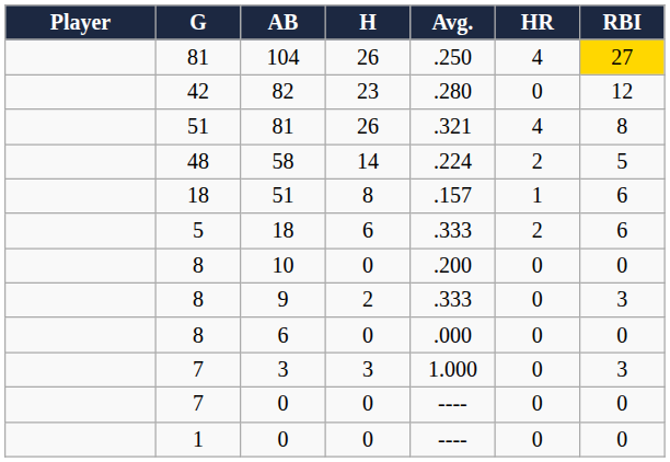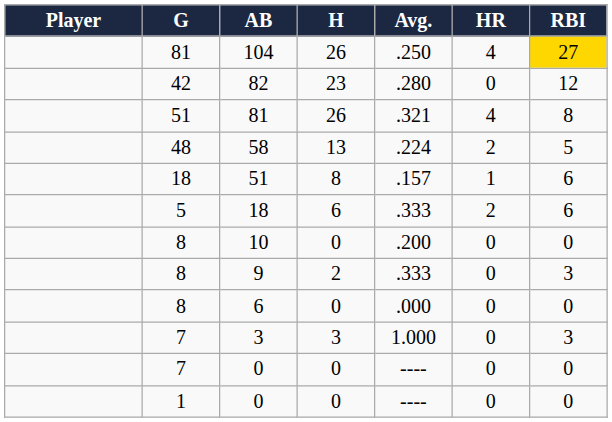 <table class="wikitable sortable" style="text-align:center;">
 <tr>
 <th style="background:#1c2841;color:white;" width="16%">Player</th>
 <th style="background:#1c2841;color:white;" width="9%">G</th>
 <th style="background:#1c2841;color:white;" width="9%">AB</th>
 <th style="background:#1c2841;color:white;" width="9%">H</th>
 <th style="background:#1c2841;color:white;" width="9%">Avg.</th>
 <th style="background:#1c2841;color:white;" width="9%">HR</th>
 <th style="background:#1c2841;color:white;" width="9%">RBI</th>
 </tr>
 <tr align="center">
 <td></td>
 <td>81</td>
 <td>104</td>
 <td>26</td>
 <td>.250</td>
 <td>4</td>
 <td style="background: gold;">27</td>
 </tr>
 <tr align="center">
 <td></td>
 <td>42</td>
 <td>82</td>
 <td>23</td>
 <td>.280</td>
 <td>0</td>
 <td>12</td>
 </tr>
 <tr align="center">
 <td></td>
 <td>51</td>
 <td>81</td>
 <td>26</td>
 <td>.321</td>
 <td>4</td>
 <td>8</td>
 </tr>
 <tr align="center">
 <td></td>
 <td>48</td>
 <td>58</td>
-<td>14</td>
+<td>13</td>
 <td>.224</td>
 <td>2</td>
 <td>5</td>
 </tr>
 <tr align="center">
 <td></td>
 <td>18</td>
 <td>51</td>
 <td>8</td>
 <td>.157</td>
 <td>1</td>
 <td>6</td>
 </tr>
 <tr align="center">
 <td></td>
 <td>5</td>
 <td>18</td>
 <td>6</td>
 <td>.333</td>
 <td>2</td>
 <td>6</td>
 </tr>
 <tr align="center">
 <td></td>
 <td>8</td>
 <td>10</td>
 <td>0</td>
 <td>.200</td>
 <td>0</td>
 <td>0</td>
 </tr>
 <tr align="center">
 <td></td>
 <td>8</td>
 <td>9</td>
 <td>2</td>
 <td>.333</td>
 <td>0</td>
 <td>3</td>
 </tr>
 <tr align="center">
 <td></td>
 <td>8</td>
 <td>6</td>
 <td>0</td>
 <td>.000</td>
 <td>0</td>
 <td>0</td>
 </tr>
 <tr align="center">
 <td></td>
 <td>7</td>
 <td>3</td>
 <td>3</td>
 <td>1.000</td>
 <td>0</td>
 <td>3</td>
 </tr>
 <tr align="center">
 <td></td>
 <td>7</td>
 <td>0</td>
 <td>0</td>
 <td>----</td>
 <td>0</td>
 <td>0</td>
 </tr>
 <tr align="center">
 <td></td>
 <td>1</td>
 <td>0</td>
 <td>0</td>
 <td>----</td>
 <td>0</td>
 <td>0</td>
 </tr>
 </table>
